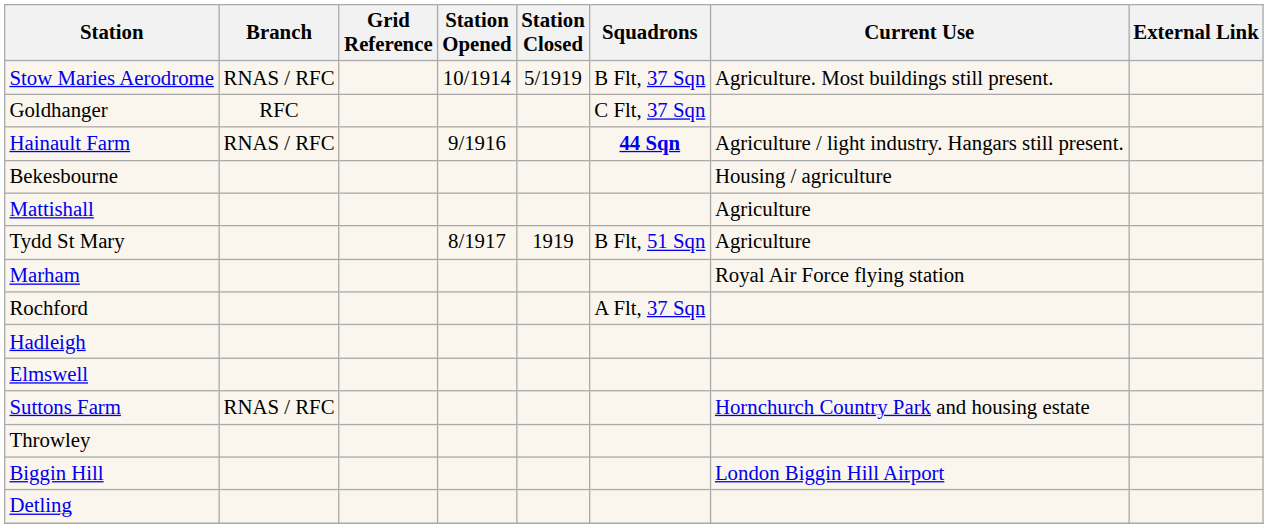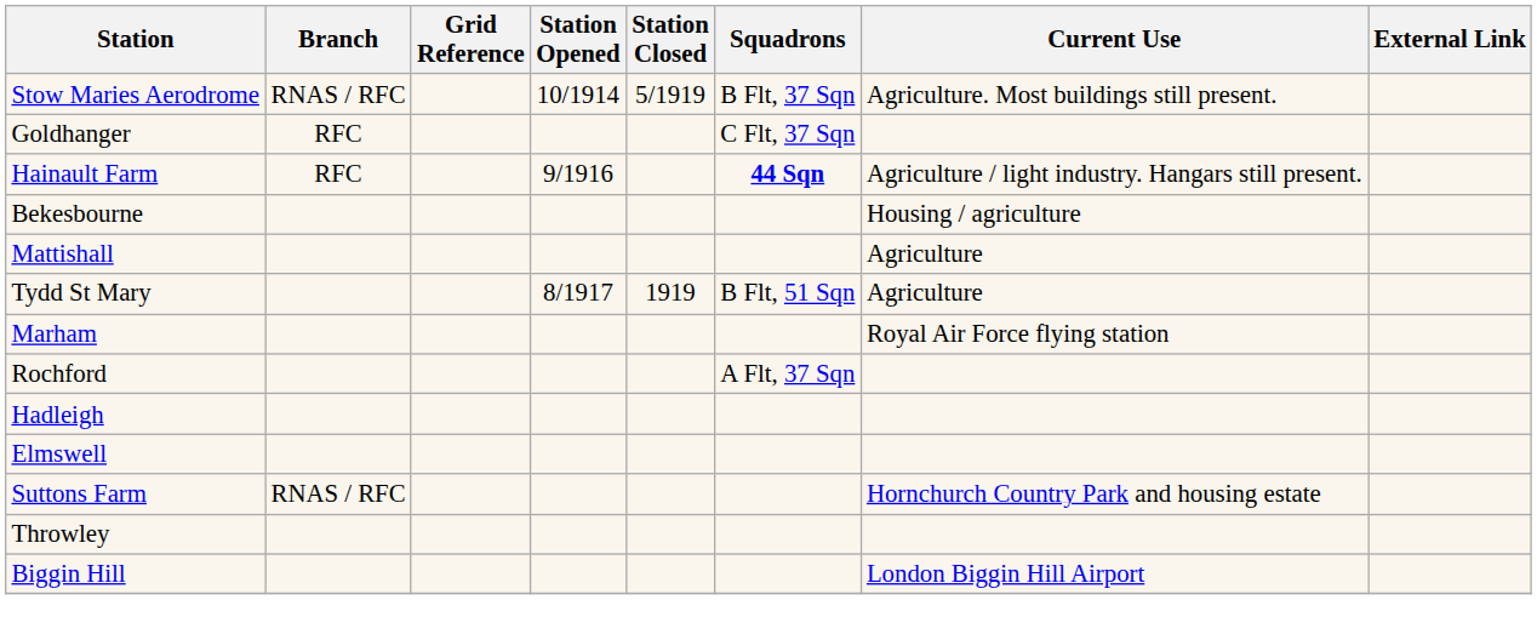 <table class="wikitable">
 <tr>
 <th>Station</th>
 <th>Branch</th>
 <th>Grid<br>Reference</th>
 <th>Station<br>Opened</th>
 <th>Station<br>Closed</th>
 <th>Squadrons</th>
 <th>Current Use</th>
 <th>External Link</th>
 </tr>
 <tr valign="top">
 <td bgcolor="#faf6ed"><a href='#'>Stow Maries Aerodrome</a></td>
 <td align="center" bgcolor="#faf6ed">RNAS / RFC</td>
 <td align="center" bgcolor="#faf6ed"></td>
 <td align="center" bgcolor="#faf6ed">10/1914</td>
 <td bgcolor="#faf6ed" align="center">5/1919</td>
 <td align="center" bgcolor="#faf6ed">B Flt, <a href='#'>37 Sqn</a></td>
 <td bgcolor="#faf6ed">Agriculture. Most buildings still present.</td>
 <td bgcolor="#faf6ed"></td>
 </tr>
 <tr valign="top">
 <td bgcolor="#faf6ed">Goldhanger</td>
 <td align="center" bgcolor="#faf6ed">RFC</td>
 <td align="center" bgcolor="#faf6ed"></td>
 <td align="center" bgcolor="#faf6ed"></td>
 <td bgcolor="#faf6ed" align="center"></td>
 <td align="center" bgcolor="#faf6ed">C Flt, <a href='#'>37 Sqn</a></td>
 <td bgcolor="#faf6ed"></td>
 <td bgcolor="#faf6ed"></td>
 </tr>
 <tr valign="top">
 <td bgcolor="#faf6ed"><a href='#'>Hainault Farm</a></td>
-<td align="center" bgcolor="#faf6ed">RNAS / RFC</td>
+<td align="center" bgcolor="#faf6ed">RFC</td>
 <td align="center" bgcolor="#faf6ed"></td>
 <td align="center" bgcolor="#faf6ed">9/1916</td>
 <td bgcolor="#faf6ed" align="center"></td>
 <td align="center" bgcolor="#faf6ed"><strong><a href='#'>44 Sqn</a></strong></td>
 <td bgcolor="#faf6ed">Agriculture / light industry. Hangars still present.</td>
 <td bgcolor="#faf6ed"></td>
 </tr>
 <tr valign="top">
 <td bgcolor="#faf6ed">Bekesbourne</td>
 <td align="center" bgcolor="#faf6ed"></td>
 <td align="center" bgcolor="#faf6ed"></td>
 <td align="center" bgcolor="#faf6ed"></td>
 <td bgcolor="#faf6ed" align="center"></td>
 <td align="center" bgcolor="#faf6ed"></td>
 <td bgcolor="#faf6ed">Housing / agriculture</td>
 <td bgcolor="#faf6ed"></td>
 </tr>
 <tr valign="top">
 <td bgcolor="#faf6ed"><a href='#'>Mattishall</a></td>
 <td align="center" bgcolor="#faf6ed"></td>
 <td align="center" bgcolor="#faf6ed"></td>
 <td align="center" bgcolor="#faf6ed"></td>
 <td bgcolor="#faf6ed" align="center"></td>
 <td align="center" bgcolor="#faf6ed"></td>
 <td bgcolor="#faf6ed">Agriculture</td>
 <td bgcolor="#faf6ed"></td>
 </tr>
 <tr valign="top">
 <td bgcolor="#faf6ed">Tydd St Mary</td>
 <td align="center" bgcolor="#faf6ed"></td>
 <td align="center" bgcolor="#faf6ed"></td>
 <td align="center" bgcolor="#faf6ed">8/1917</td>
 <td bgcolor="#faf6ed" align="center">1919</td>
 <td align="center" bgcolor="#faf6ed">B Flt, <a href='#'>51 Sqn</a></td>
 <td bgcolor="#faf6ed">Agriculture</td>
 <td bgcolor="#faf6ed"></td>
 </tr>
 <tr valign="top">
 <td bgcolor="#faf6ed"><a href='#'>Marham</a></td>
 <td align="center" bgcolor="#faf6ed"></td>
 <td align="center" bgcolor="#faf6ed"></td>
 <td align="center" bgcolor="#faf6ed"></td>
 <td bgcolor="#faf6ed" align="center"></td>
 <td align="center" bgcolor="#faf6ed"></td>
 <td bgcolor="#faf6ed">Royal Air Force flying station</td>
 <td bgcolor="#faf6ed"></td>
 </tr>
 <tr valign="top">
 <td bgcolor="#faf6ed">Rochford</td>
 <td align="center" bgcolor="#faf6ed"></td>
 <td align="center" bgcolor="#faf6ed"></td>
 <td align="center" bgcolor="#faf6ed"></td>
 <td bgcolor="#faf6ed" align="center"></td>
 <td align="center" bgcolor="#faf6ed">A Flt, <a href='#'>37 Sqn</a></td>
 <td bgcolor="#faf6ed"></td>
 <td bgcolor="#faf6ed"></td>
 </tr>
 <tr valign="top">
 <td bgcolor="#faf6ed"><a href='#'>Hadleigh</a></td>
 <td align="center" bgcolor="#faf6ed"></td>
 <td align="center" bgcolor="#faf6ed"></td>
 <td align="center" bgcolor="#faf6ed"></td>
 <td bgcolor="#faf6ed" align="center"></td>
 <td align="center" bgcolor="#faf6ed"></td>
 <td bgcolor="#faf6ed"></td>
 <td bgcolor="#faf6ed"></td>
 </tr>
 <tr valign="top">
 <td bgcolor="#faf6ed"><a href='#'>Elmswell</a></td>
 <td align="center" bgcolor="#faf6ed"></td>
 <td align="center" bgcolor="#faf6ed"></td>
 <td align="center" bgcolor="#faf6ed"></td>
 <td bgcolor="#faf6ed" align="center"></td>
 <td align="center" bgcolor="#faf6ed"></td>
 <td bgcolor="#faf6ed"></td>
 <td bgcolor="#faf6ed"></td>
 </tr>
 <tr valign="top">
 <td bgcolor="#faf6ed"><a href='#'>Suttons Farm</a></td>
 <td align="center" bgcolor="#faf6ed">RNAS / RFC</td>
 <td align="center" bgcolor="#faf6ed"></td>
 <td align="center" bgcolor="#faf6ed"></td>
 <td bgcolor="#faf6ed" align="center"></td>
 <td align="center" bgcolor="#faf6ed"></td>
 <td bgcolor="#faf6ed"><a href='#'>Hornchurch Country Park</a> and housing estate</td>
 <td bgcolor="#faf6ed"></td>
 </tr>
 <tr valign="top">
 <td bgcolor="#faf6ed">Throwley</td>
 <td align="center" bgcolor="#faf6ed"></td>
 <td align="center" bgcolor="#faf6ed"></td>
 <td align="center" bgcolor="#faf6ed"></td>
 <td bgcolor="#faf6ed" align="center"></td>
 <td align="center" bgcolor="#faf6ed"></td>
 <td bgcolor="#faf6ed"></td>
 <td bgcolor="#faf6ed"></td>
 </tr>
 <tr valign="top">
 <td bgcolor="#faf6ed"><a href='#'>Biggin Hill</a></td>
 <td align="center" bgcolor="#faf6ed"></td>
 <td align="center" bgcolor="#faf6ed"></td>
 <td align="center" bgcolor="#faf6ed"></td>
 <td bgcolor="#faf6ed" align="center"></td>
 <td align="center" bgcolor="#faf6ed"></td>
 <td bgcolor="#faf6ed"><a href='#'>London Biggin Hill Airport</a></td>
 <td bgcolor="#faf6ed"></td>
 </tr>
-<tr valign="top">
-<td bgcolor="#faf6ed"><a href='#'>Detling</a></td>
-<td align="center" bgcolor="#faf6ed"></td>
-<td align="center" bgcolor="#faf6ed"></td>
-<td align="center" bgcolor="#faf6ed"></td>
-<td bgcolor="#faf6ed" align="center"></td>
-<td align="center" bgcolor="#faf6ed"></td>
-<td bgcolor="#faf6ed"></td>
-<td bgcolor="#faf6ed"></td>
-</tr>
 <tr>
 </tr>
 </table>
